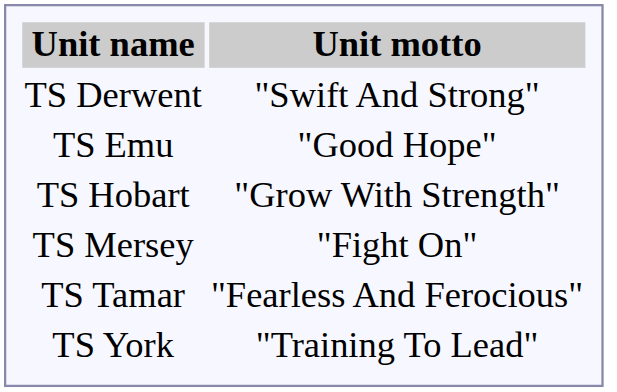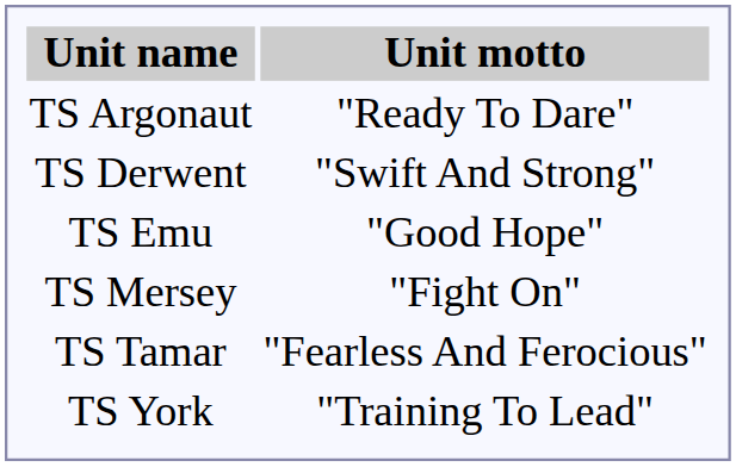 <table class="mw-collapsible mw-collapsed" style="border:1px solid #8888aa; background:#f7f8ff; text-align:center; padding:5px;">
 <tr style="background:#CCCCCC">
 <th>Unit name</th>
 <th>Unit motto</th>
+</tr>
+<tr>
+<td>TS Argonaut</td>
+<td>"Ready To Dare"</td>
 </tr>
 <tr>
 <td>TS Derwent</td>
 <td>"Swift And Strong"</td>
 </tr>
 <tr>
 <td>TS Emu</td>
 <td>"Good Hope"</td>
-</tr>
-<tr>
-<td>TS Hobart</td>
-<td>"Grow With Strength"</td>
 </tr>
 <tr>
 <td>TS Mersey</td>
 <td>"Fight On"</td>
 </tr>
 <tr>
 <td>TS Tamar</td>
 <td>"Fearless And Ferocious"</td>
 </tr>
 <tr>
 <td>TS York</td>
 <td>"Training To Lead"</td>
 </tr>
 </table>
